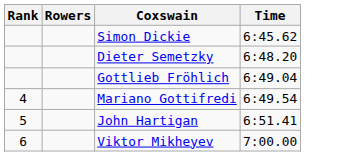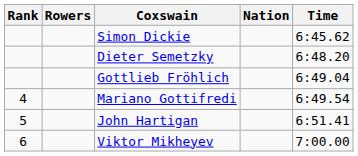 <table class="wikitable sortable" style="text-align:center">
 <tr>
 <th>Rank</th>
 <th>Rowers</th>
 <th>Coxswain</th>
+<th>Nation</th>
 <th>Time</th>
 </tr>
 <tr>
 <td></td>
 <td align=left></td>
 <td align=left><a href='#'>Simon Dickie</a></td>
+<td align=left></td>
 <td>6:45.62</td>
 </tr>
 <tr>
 <td></td>
 <td align=left></td>
 <td align=left><a href='#'>Dieter Semetzky</a></td>
+<td align=left></td>
 <td>6:48.20</td>
 </tr>
 <tr>
 <td></td>
 <td align=left></td>
 <td align=left><a href='#'>Gottlieb Fröhlich</a></td>
+<td align=left></td>
 <td>6:49.04</td>
 </tr>
 <tr>
 <td>4</td>
 <td align=left></td>
 <td align=left><a href='#'>Mariano Gottifredi</a></td>
+<td align=left></td>
 <td>6:49.54</td>
 </tr>
 <tr>
 <td>5</td>
 <td align=left></td>
 <td align=left><a href='#'>John Hartigan</a></td>
+<td align=left></td>
 <td>6:51.41</td>
 </tr>
 <tr>
 <td>6</td>
 <td align=left></td>
 <td align=left><a href='#'>Viktor Mikheyev</a></td>
+<td align=left></td>
 <td>7:00.00</td>
 </tr>
 </table>
